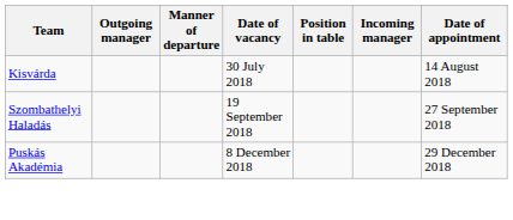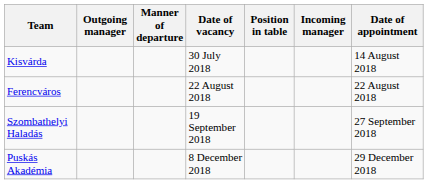 <table class="wikitable sortable">
 <tr>
 <th>Team</th>
 <th>Outgoing manager</th>
 <th>Manner of<br>departure</th>
 <th>Date of vacancy</th>
 <th>Position in table</th>
 <th>Incoming manager</th>
 <th>Date of appointment</th>
 </tr>
 <tr>
 <td><a href='#'>Kisvárda</a></td>
 <td> </td>
 <td></td>
 <td>30 July 2018</td>
 <td></td>
 <td> </td>
 <td>14 August 2018</td>
 </tr>
 <tr>
+<td><a href='#'>Ferencváros</a></td>
+<td> </td>
+<td></td>
+<td>22 August 2018</td>
+<td></td>
+<td> </td>
+<td>22 August 2018</td>
+</tr>
+<tr>
 <td><a href='#'>Szombathelyi Haladás</a></td>
 <td> </td>
 <td></td>
 <td>19 September 2018</td>
 <td></td>
 <td> </td>
 <td>27 September 2018</td>
 </tr>
 <tr>
 <td><a href='#'>Puskás Akadémia</a></td>
 <td> </td>
 <td></td>
 <td>8 December 2018</td>
 <td></td>
 <td> </td>
 <td>29 December 2018</td>
 </tr>
 </table>
